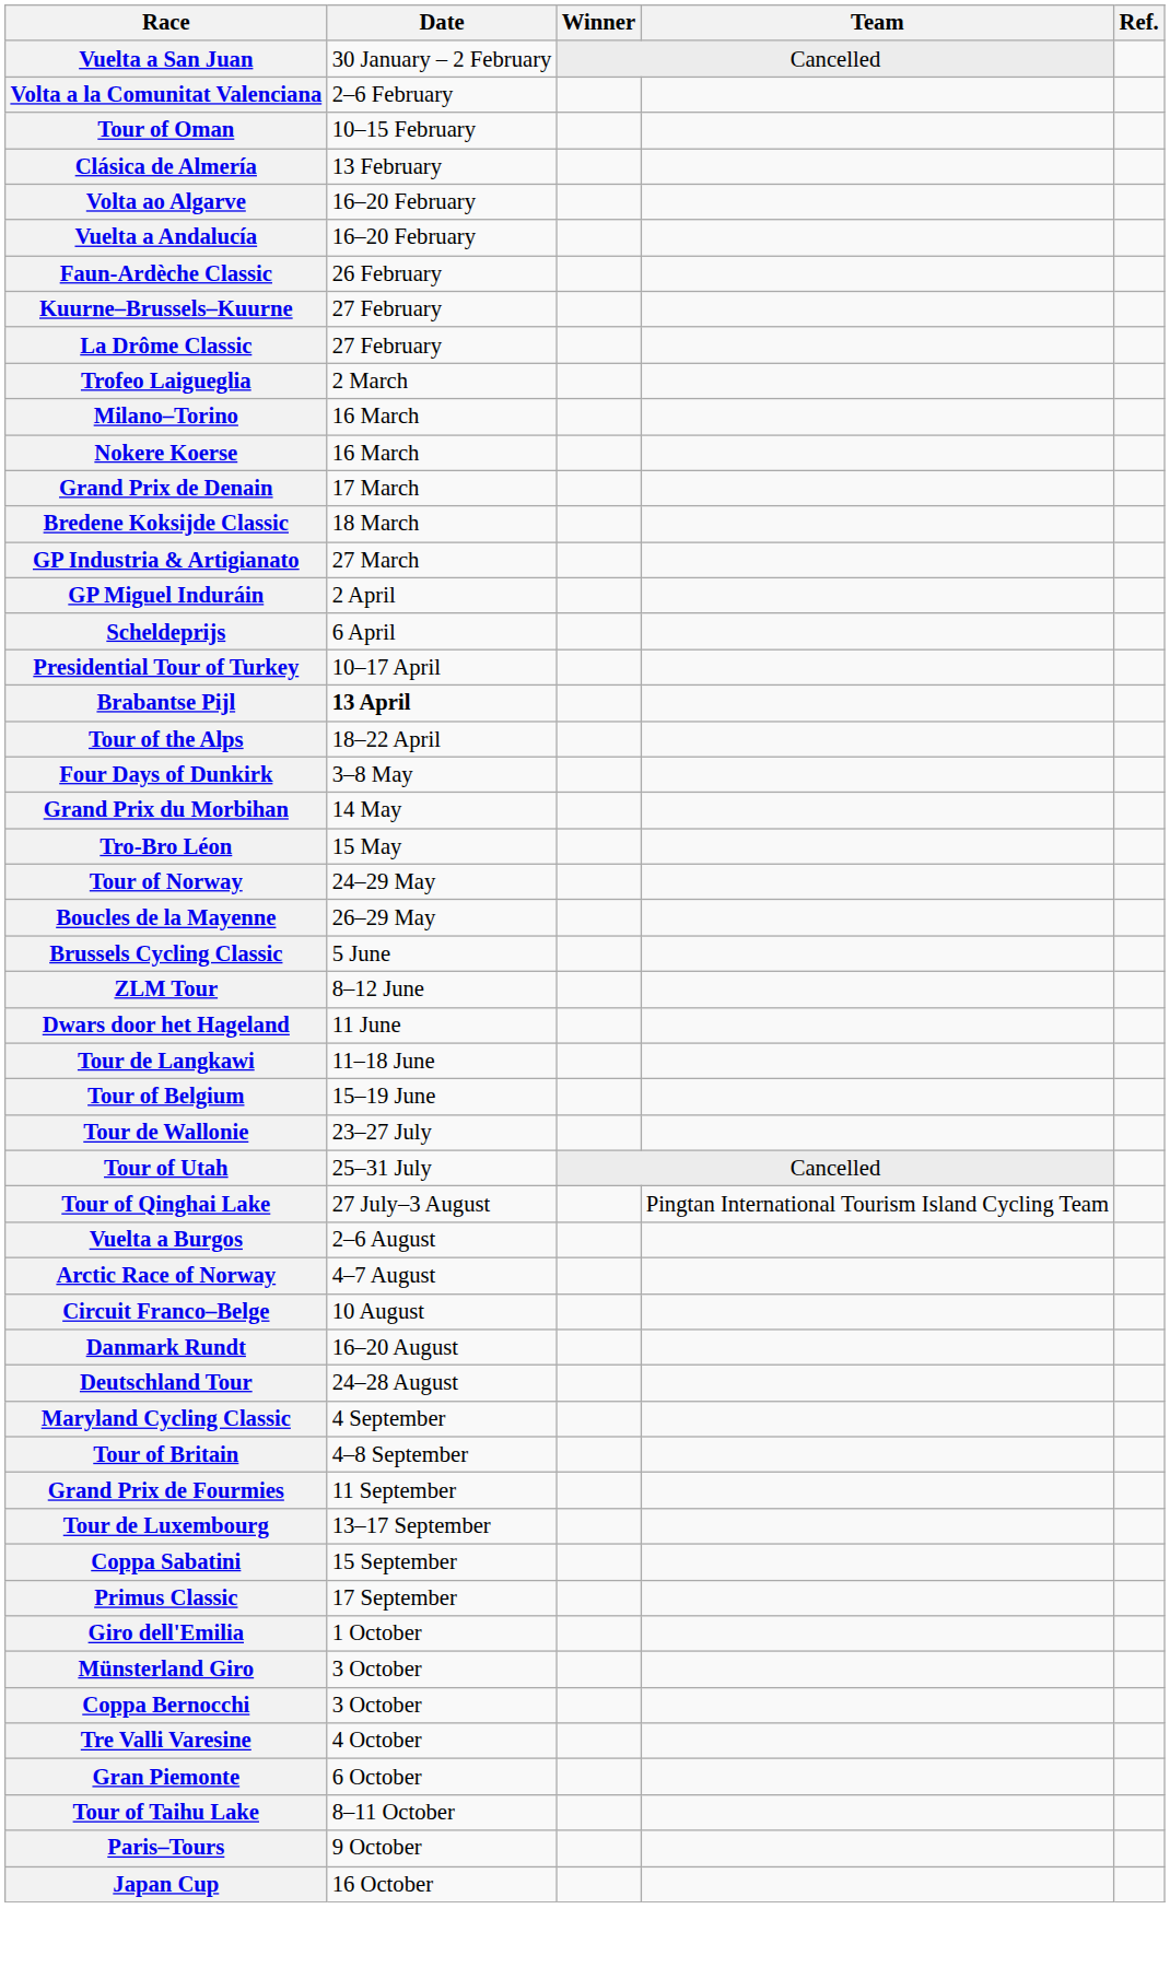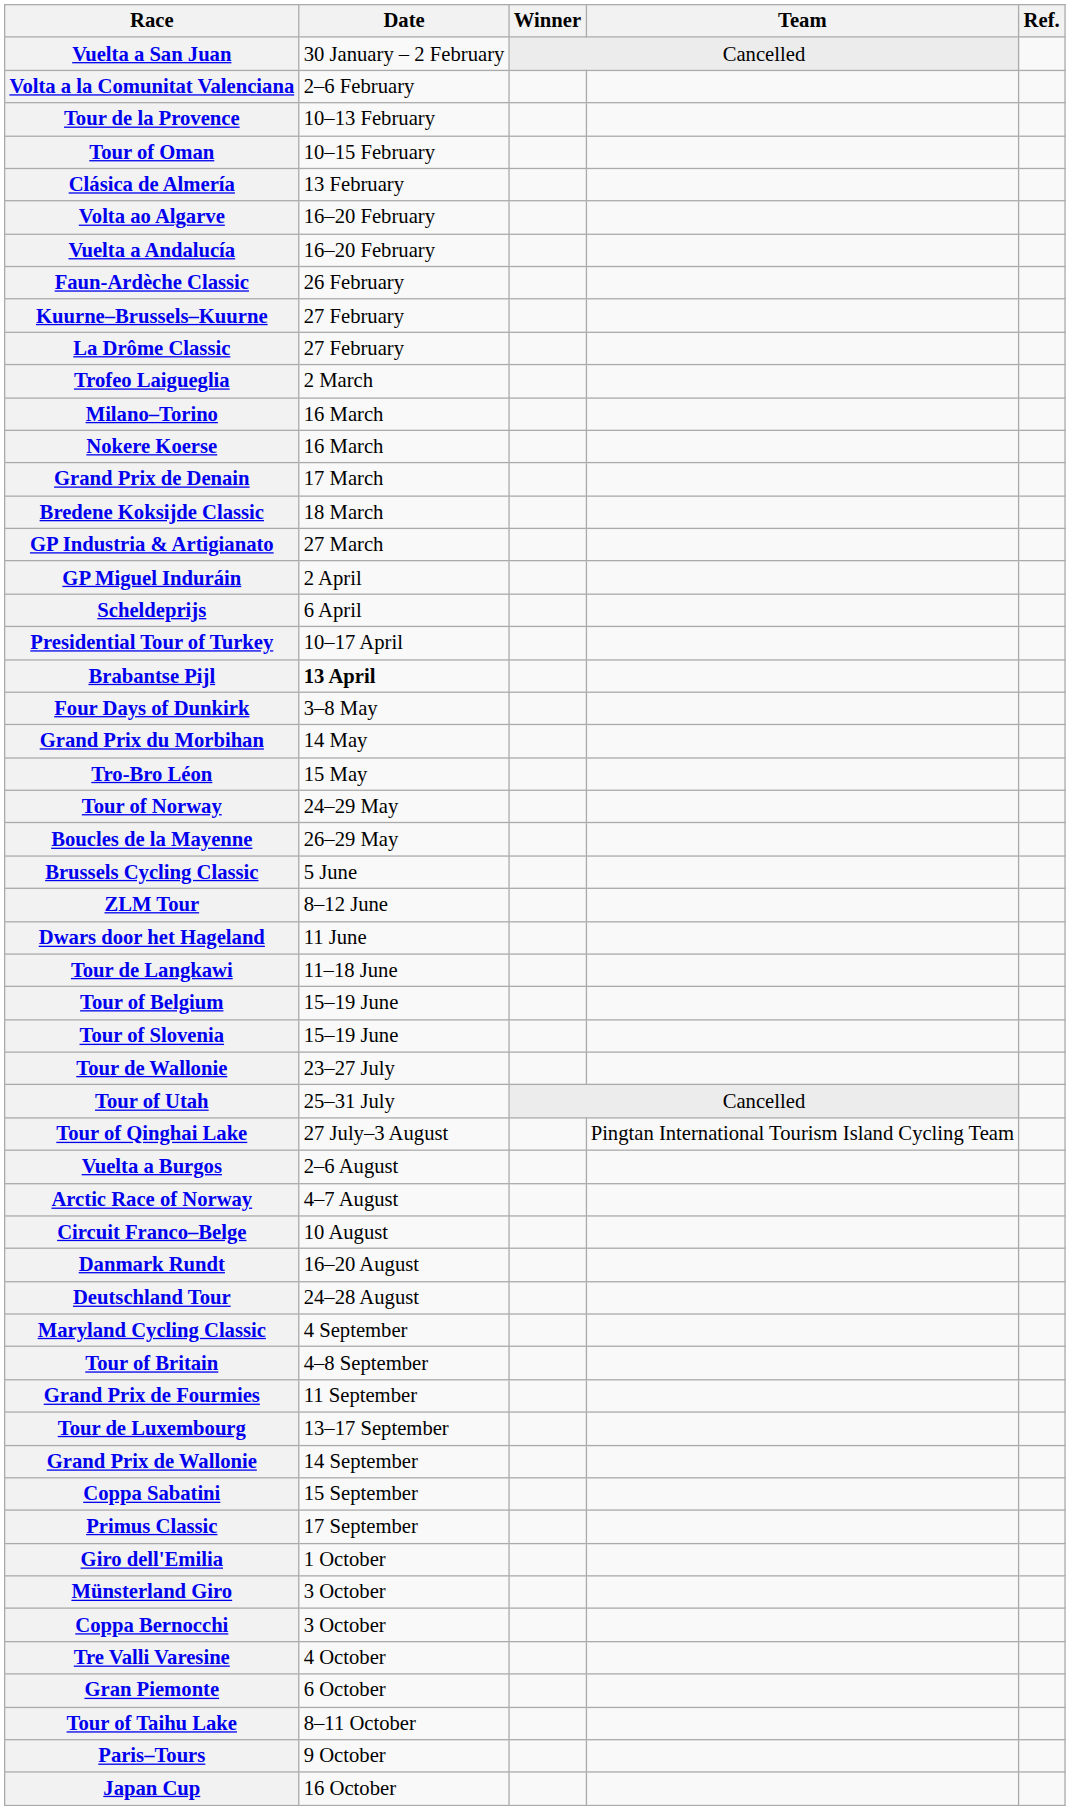 <table class="wikitable plainrowheaders">
 <tr>
 <th scope="col">Race</th>
 <th scope="col">Date</th>
 <th scope="col">Winner</th>
 <th scope="col">Team</th>
 <th scope="col">Ref.</th>
 </tr>
 <tr>
 <th scope="row"> <a href='#'>Vuelta a San Juan</a></th>
 <td>30 January – 2 February</td>
 <td bgcolor="#ececec" colspan="2" align="center"><span>Cancelled</span></td>
 <td align="center"></td>
 </tr>
 <tr>
 <th scope="row"> <a href='#'>Volta a la Comunitat Valenciana</a></th>
 <td>2–6 February</td>
+<td></td>
+<td></td>
+<td align="center"></td>
+</tr>
+<tr>
+<th scope="row"> <a href='#'>Tour de la Provence</a></th>
+<td>10–13 February</td>
 <td></td>
 <td></td>
 <td align="center"></td>
 </tr>
 <tr>
 <th scope="row"> <a href='#'>Tour of Oman</a></th>
 <td>10–15 February</td>
 <td></td>
 <td></td>
 <td align="center"></td>
 </tr>
 <tr>
 <th scope="row"> <a href='#'>Clásica de Almería</a></th>
 <td>13 February</td>
 <td></td>
 <td></td>
 <td align="center"></td>
 </tr>
 <tr>
 <th scope="row"> <a href='#'>Volta ao Algarve</a></th>
 <td>16–20 February</td>
 <td></td>
 <td></td>
 <td align="center"></td>
 </tr>
 <tr>
 <th scope="row"> <a href='#'>Vuelta a Andalucía</a></th>
 <td>16–20 February</td>
 <td></td>
 <td></td>
 <td align="center"></td>
 </tr>
 <tr>
 <th scope="row"> <a href='#'>Faun-Ardèche Classic</a></th>
 <td>26 February</td>
 <td></td>
 <td></td>
 <td align="center"></td>
 </tr>
 <tr>
 <th scope="row"> <a href='#'>Kuurne–Brussels–Kuurne</a></th>
 <td>27 February</td>
 <td></td>
 <td></td>
 <td align="center"></td>
 </tr>
 <tr>
 <th scope="row"> <a href='#'>La Drôme Classic</a></th>
 <td>27 February</td>
 <td></td>
 <td></td>
 <td align="center"></td>
 </tr>
 <tr>
 <th scope="row"> <a href='#'>Trofeo Laigueglia</a></th>
 <td>2 March</td>
 <td></td>
 <td></td>
 <td align="center"></td>
 </tr>
 <tr>
 <th scope="row"> <a href='#'>Milano–Torino</a></th>
 <td>16 March</td>
 <td></td>
 <td></td>
 <td align="center"></td>
 </tr>
 <tr>
 <th scope="row"> <a href='#'>Nokere Koerse</a></th>
 <td>16 March</td>
 <td></td>
 <td></td>
 <td align="center"></td>
 </tr>
 <tr>
 <th scope="row"> <a href='#'>Grand Prix de Denain</a></th>
 <td>17 March</td>
 <td></td>
 <td></td>
 <td align="center"></td>
 </tr>
 <tr>
 <th scope="row"> <a href='#'>Bredene Koksijde Classic</a></th>
 <td>18 March</td>
 <td></td>
 <td></td>
 <td align="center"></td>
 </tr>
 <tr>
 <th scope="row"> <a href='#'>GP Industria & Artigianato</a></th>
 <td>27 March</td>
 <td></td>
 <td></td>
 <td align="center"></td>
 </tr>
 <tr>
 <th scope="row"> <a href='#'>GP Miguel Induráin</a></th>
 <td>2 April</td>
 <td></td>
 <td></td>
 <td align="center"></td>
 </tr>
 <tr>
 <th scope="row"> <a href='#'>Scheldeprijs</a></th>
 <td>6 April</td>
 <td></td>
 <td></td>
 <td align="center"></td>
 </tr>
 <tr>
 <th scope="row"> <a href='#'>Presidential Tour of Turkey</a></th>
 <td>10–17 April</td>
 <td></td>
 <td></td>
 <td align="center"></td>
 </tr>
 <tr>
 <th scope="row"> <a href='#'>Brabantse Pijl</a></th>
 <td><strong>13 April</strong></td>
 <td></td>
 <td></td>
 <td align="center"></td>
 </tr>
 <tr>
-<th scope="row"> <a href='#'>Tour of the Alps</a></th>
-<td>18–22 April</td>
-<td></td>
-<td></td>
-<td align="center"></td>
-</tr>
-<tr>
 <th scope="row"> <a href='#'>Four Days of Dunkirk</a></th>
 <td>3–8 May</td>
 <td></td>
 <td></td>
 <td align="center"></td>
 </tr>
 <tr>
 <th scope="row"> <a href='#'>Grand Prix du Morbihan</a></th>
 <td>14 May</td>
 <td></td>
 <td></td>
 <td align="center"></td>
 </tr>
 <tr>
 <th scope="row"> <a href='#'>Tro-Bro Léon</a></th>
 <td>15 May</td>
 <td></td>
 <td></td>
 <td align="center"></td>
 </tr>
 <tr>
 <th scope="row"> <a href='#'>Tour of Norway</a></th>
 <td>24–29 May</td>
 <td></td>
 <td></td>
 <td align="center"></td>
 </tr>
 <tr>
 <th scope="row"> <a href='#'>Boucles de la Mayenne</a></th>
 <td>26–29 May</td>
 <td></td>
 <td></td>
 <td align="center"></td>
 </tr>
 <tr>
 <th scope="row"> <a href='#'>Brussels Cycling Classic</a></th>
 <td>5 June</td>
 <td></td>
 <td></td>
 <td align="center"></td>
 </tr>
 <tr>
 <th scope="row"> <a href='#'>ZLM Tour</a></th>
 <td>8–12 June</td>
 <td></td>
 <td></td>
 <td align="center"></td>
 </tr>
 <tr>
 <th scope="row"> <a href='#'>Dwars door het Hageland</a></th>
 <td>11 June</td>
 <td></td>
 <td></td>
 <td align="center"></td>
 </tr>
 <tr>
 <th scope="row"> <a href='#'>Tour de Langkawi</a></th>
 <td>11–18 June</td>
 <td></td>
 <td></td>
 <td align="center"></td>
 </tr>
 <tr>
 <th scope="row"> <a href='#'>Tour of Belgium</a></th>
+<td>15–19 June</td>
+<td></td>
+<td></td>
+<td align="center"></td>
+</tr>
+<tr>
+<th scope="row"> <a href='#'>Tour of Slovenia</a></th>
 <td>15–19 June</td>
 <td></td>
 <td></td>
 <td align="center"></td>
 </tr>
 <tr>
 <th scope="row"> <a href='#'>Tour de Wallonie</a></th>
 <td>23–27 July</td>
 <td></td>
 <td></td>
 <td align="center"></td>
 </tr>
 <tr>
 <th scope="row"> <a href='#'>Tour of Utah</a></th>
 <td>25–31 July</td>
 <td bgcolor="#ececec" colspan="2" align="center"><span>Cancelled</span></td>
 <td align="center"></td>
 </tr>
 <tr>
 <th scope="row"> <a href='#'>Tour of Qinghai Lake</a></th>
 <td>27 July–3 August</td>
 <td></td>
 <td>Pingtan International Tourism Island Cycling Team</td>
 <td align="center"></td>
 </tr>
 <tr>
 <th scope="row"> <a href='#'>Vuelta a Burgos</a></th>
 <td>2–6 August</td>
 <td></td>
 <td></td>
 <td align="center"></td>
 </tr>
 <tr>
 <th scope="row"> <a href='#'>Arctic Race of Norway</a></th>
 <td>4–7 August</td>
 <td></td>
 <td></td>
 <td align="center"></td>
 </tr>
 <tr>
 <th scope="row"> <a href='#'>Circuit Franco–Belge</a></th>
 <td>10 August</td>
 <td></td>
 <td></td>
 <td align="center"></td>
 </tr>
 <tr>
 <th scope="row"> <a href='#'>Danmark Rundt</a></th>
 <td>16–20 August</td>
 <td></td>
 <td></td>
 <td align="center"></td>
 </tr>
 <tr>
 <th scope="row"> <a href='#'>Deutschland Tour</a></th>
 <td>24–28 August</td>
 <td></td>
 <td></td>
 <td align="center"></td>
 </tr>
 <tr>
 <th scope="row"> <a href='#'>Maryland Cycling Classic</a></th>
 <td>4 September</td>
 <td></td>
 <td></td>
 <td align="center"></td>
 </tr>
 <tr>
 <th scope="row"> <a href='#'>Tour of Britain</a></th>
 <td>4–8 September</td>
 <td></td>
 <td></td>
 <td align="center"></td>
 </tr>
 <tr>
 <th scope="row"> <a href='#'>Grand Prix de Fourmies</a></th>
 <td>11 September</td>
 <td></td>
 <td></td>
 <td align="center"></td>
 </tr>
 <tr>
 <th scope="row"> <a href='#'>Tour de Luxembourg</a></th>
 <td>13–17 September</td>
 <td></td>
 <td></td>
 <td align="center"></td>
 </tr>
 <tr>
+<th scope="row"> <a href='#'>Grand Prix de Wallonie</a></th>
+<td>14 September</td>
+<td></td>
+<td></td>
+<td align="center"></td>
+</tr>
+<tr>
 <th scope="row"> <a href='#'>Coppa Sabatini</a></th>
 <td>15 September</td>
 <td></td>
 <td></td>
 <td align="center"></td>
 </tr>
 <tr>
 <th scope="row"> <a href='#'>Primus Classic</a></th>
 <td>17 September</td>
 <td></td>
 <td></td>
 <td align="center"></td>
 </tr>
 <tr>
 <th scope="row"> <a href='#'>Giro dell'Emilia</a></th>
 <td>1 October</td>
 <td></td>
 <td></td>
 <td align="center"></td>
 </tr>
 <tr>
 <th scope="row"> <a href='#'>Münsterland Giro</a></th>
 <td>3 October</td>
 <td></td>
 <td></td>
 <td align="center"></td>
 </tr>
 <tr>
 <th scope="row"> <a href='#'>Coppa Bernocchi</a></th>
 <td>3 October</td>
 <td></td>
 <td></td>
 <td align="center"></td>
 </tr>
 <tr>
 <th scope="row"> <a href='#'>Tre Valli Varesine</a></th>
 <td>4 October</td>
 <td></td>
 <td></td>
 <td align="center"></td>
 </tr>
 <tr>
 <th scope="row"> <a href='#'>Gran Piemonte</a></th>
 <td>6 October</td>
 <td></td>
 <td></td>
 <td align="center"></td>
 </tr>
 <tr>
 <th scope="row"> <a href='#'>Tour of Taihu Lake</a></th>
 <td>8–11 October</td>
 <td></td>
 <td></td>
 <td align="center"></td>
 </tr>
 <tr>
 <th scope="row"> <a href='#'>Paris–Tours</a></th>
 <td>9 October</td>
 <td></td>
 <td></td>
 <td align="center"></td>
 </tr>
 <tr>
 <th scope="row"> <a href='#'>Japan Cup</a></th>
 <td>16 October</td>
 <td></td>
 <td></td>
 <td align="center"></td>
 </tr>
 </table>
